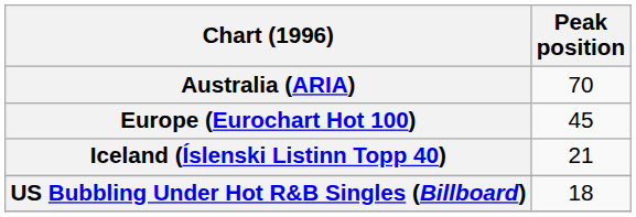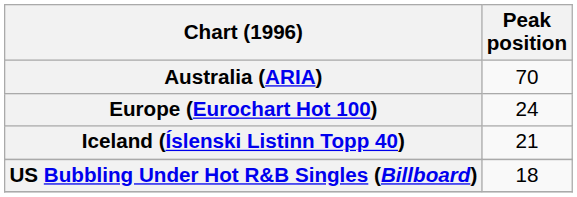 <table class="wikitable sortable plainrowheaders" style="text-align:center">
 <tr>
 <th>Chart (1996)</th>
 <th>Peak<br>position</th>
 </tr>
 <tr>
 <th scope="row">Australia (<a href='#'>ARIA</a>)</th>
 <td>70</td>
 </tr>
 <tr>
 <th scope="row">Europe (<a href='#'>Eurochart Hot 100</a>)</th>
-<td>45</td>
+<td>24</td>
 </tr>
 <tr>
 <th scope="row">Iceland (<a href='#'>Íslenski Listinn Topp 40</a>)</th>
 <td>21</td>
 </tr>
 <tr>
 </tr>
 <tr>
 </tr>
 <tr>
 </tr>
 <tr>
 </tr>
 <tr>
 </tr>
 <tr>
 </tr>
 <tr>
 </tr>
 <tr>
 </tr>
 <tr>
 </tr>
 <tr>
 <th scope="row">US <a href='#'>Bubbling Under Hot R&B Singles</a> (<em><a href='#'>Billboard</a></em>)</th>
 <td>18</td>
 </tr>
 <tr>
 </tr>
 <tr>
 </tr>
 </table>
